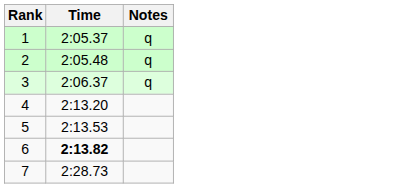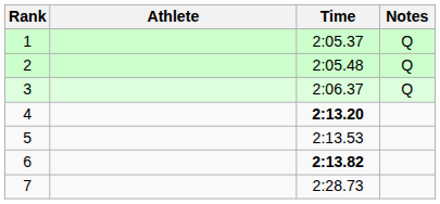 <table class="wikitable" style="text-align:center">
 <tr>
 <th width=40>Rank</th>
+<th width=250>Athlete</th>
 <th width=80>Time</th>
 <th width=50>Notes</th>
 </tr>
 <tr bgcolor=ccffcc>
 <td>1</td>
+<td align=left></td>
 <td>2:05.37</td>
-<td>q</td>
+<td>Q</td>
 </tr>
 <tr bgcolor=ccffcc>
 <td>2</td>
+<td align=left></td>
 <td>2:05.48</td>
-<td>q</td>
+<td>Q</td>
 </tr>
 <tr bgcolor=ddffdd>
 <td>3</td>
+<td align=left></td>
 <td>2:06.37</td>
-<td>q</td>
+<td>Q</td>
 </tr>
 <tr>
 <td>4</td>
-<td>2:13.20</td>
+<td align=left></td>
+<td><strong>2:13.20</strong></td>
 <td></td>
 </tr>
 <tr>
 <td>5</td>
+<td align=left></td>
 <td>2:13.53</td>
 <td></td>
 </tr>
 <tr>
 <td>6</td>
+<td align=left></td>
 <td><strong>2:13.82</strong></td>
 <td></td>
 </tr>
 <tr>
 <td>7</td>
+<td align=left></td>
 <td>2:28.73</td>
 <td></td>
 </tr>
 </table>
